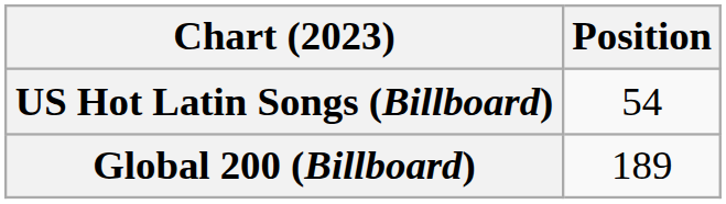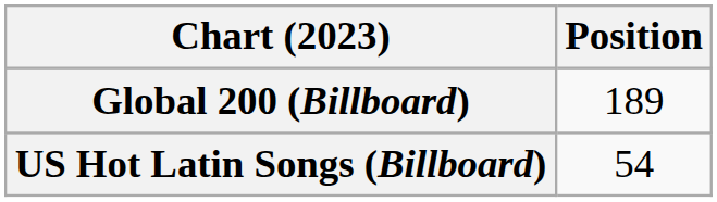 <table class="wikitable sortable plainrowheaders" style="text-align:center">
 <tr>
 <th scope="col">Chart (2023)</th>
 <th scope="col">Position</th>
 </tr>
 <tr>
+<th scope="row">Global 200 (<em>Billboard</em>)</th>
+<td>189</td>
+</tr>
+<tr>
 <th scope="row">US Hot Latin Songs (<em>Billboard</em>)</th>
 <td>54</td>
 </tr>
-<tr>
-<th scope="row">Global 200 (<em>Billboard</em>)</th>
-<td>189</td>
-</tr>
 </table>
